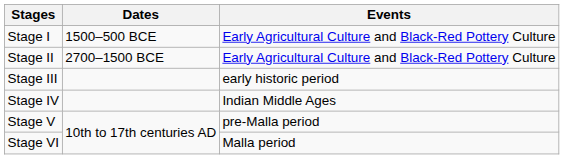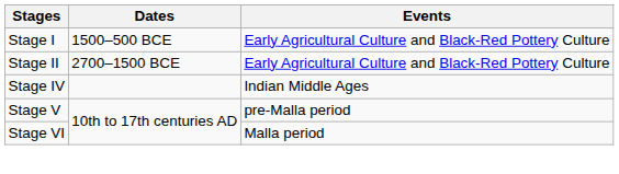 <table class="wikitable">
 <tr>
 <th>Stages</th>
 <th>Dates</th>
 <th>Events</th>
 </tr>
 <tr>
 <td>Stage I</td>
 <td>1500–500 BCE</td>
 <td><a href='#'>Early Agricultural Culture</a> and <a href='#'>Black-Red Pottery</a> Culture</td>
 </tr>
 <tr>
 <td>Stage II</td>
 <td>2700–1500 BCE</td>
 <td><a href='#'>Early Agricultural Culture</a> and <a href='#'>Black-Red Pottery</a> Culture</td>
 </tr>
 <tr>
-<td>Stage III</td>
-<td></td>
-<td>early historic period</td>
-</tr>
-<tr>
 <td>Stage IV</td>
 <td></td>
 <td>Indian Middle Ages</td>
 </tr>
 <tr>
 <td>Stage V</td>
 <td scope="row" rowspan="2">10th to 17th centuries AD</td>
 <td>pre-Malla period</td>
 </tr>
 <tr>
 <td>Stage VI</td>
 <td>Malla period</td>
 </tr>
 </table>
